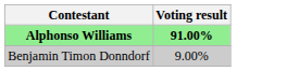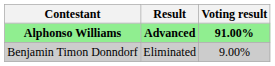 <table class="wikitable" style="text-align:center;">
 <tr>
 <th>Contestant</th>
+<th>Result</th>
 <th>Voting result</th>
 </tr>
 <tr bgcolor="lightgreen">
 <td><strong>Alphonso Williams</strong></td>
+<td><strong>Advanced</strong></td>
 <td><strong>91.00%</strong></td>
 </tr>
 <tr bgcolor="#cccccc">
 <td>Benjamin Timon Donndorf</td>
+<td>Eliminated</td>
 <td>9.00%</td>
 </tr>
 </table>
